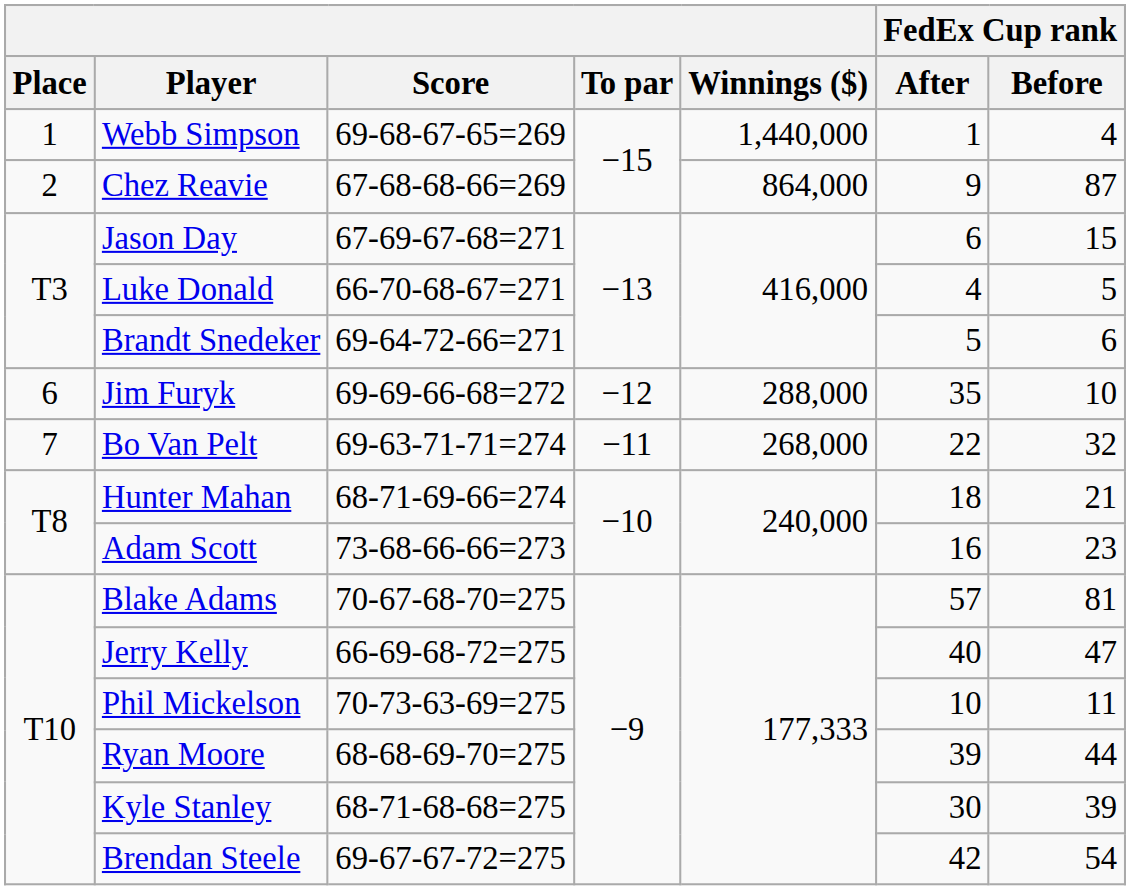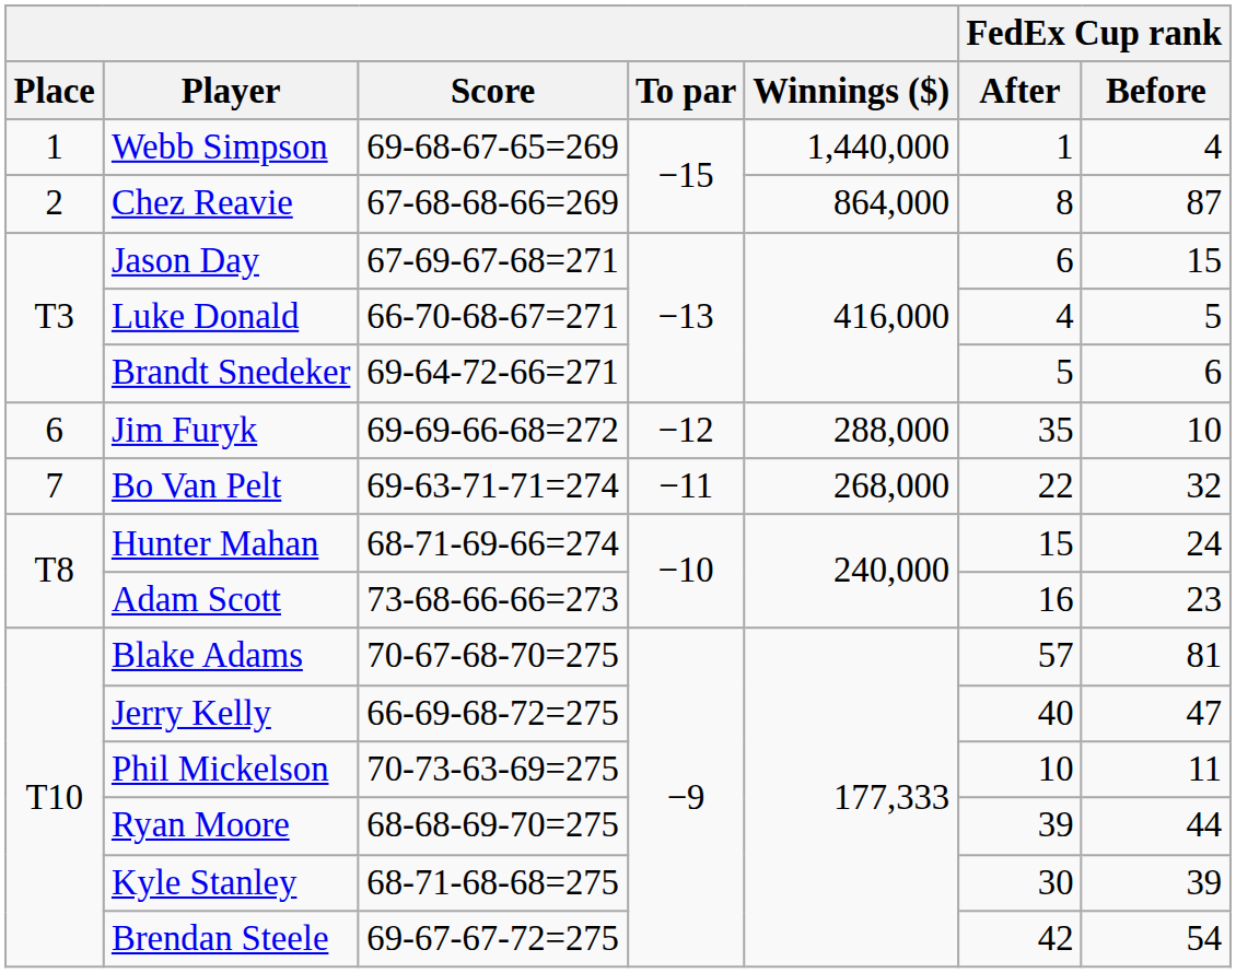 <table class=wikitable>
 <tr>
 <th colspan=5></th>
 <th colspan=2>FedEx Cup rank</th>
 </tr>
 <tr>
 <th>Place</th>
 <th>Player</th>
 <th>Score</th>
 <th>To par</th>
 <th>Winnings ($)</th>
 <th>After</th>
 <th>Before</th>
 </tr>
 <tr>
 <td align=center>1</td>
 <td> <a href='#'>Webb Simpson</a></td>
 <td>69-68-67-65=269</td>
 <td align=center rowspan=2>−15</td>
 <td align=right>1,440,000</td>
 <td align=right>1</td>
 <td align=right>4</td>
 </tr>
 <tr>
 <td align=center>2</td>
 <td> <a href='#'>Chez Reavie</a></td>
 <td>67-68-68-66=269</td>
 <td align=right>864,000</td>
-<td align=right>9</td>
+<td align=right>8</td>
 <td align=right>87</td>
 </tr>
 <tr>
 <td align=center rowspan=3>T3</td>
 <td> <a href='#'>Jason Day</a></td>
 <td>67-69-67-68=271</td>
 <td align=center rowspan=3>−13</td>
 <td align=right rowspan=3>416,000</td>
 <td align=right>6</td>
 <td align=right>15</td>
 </tr>
 <tr>
 <td> <a href='#'>Luke Donald</a></td>
 <td>66-70-68-67=271</td>
 <td align=right>4</td>
 <td align=right>5</td>
 </tr>
 <tr>
 <td> <a href='#'>Brandt Snedeker</a></td>
 <td>69-64-72-66=271</td>
 <td align=right>5</td>
 <td align=right>6</td>
 </tr>
 <tr>
 <td align=center>6</td>
 <td> <a href='#'>Jim Furyk</a></td>
 <td>69-69-66-68=272</td>
 <td align=center>−12</td>
 <td align=right>288,000</td>
 <td align=right>35</td>
 <td align=right>10</td>
 </tr>
 <tr>
 <td align=center>7</td>
 <td> <a href='#'>Bo Van Pelt</a></td>
 <td>69-63-71-71=274</td>
 <td align=center>−11</td>
 <td align=right>268,000</td>
 <td align=right>22</td>
 <td align=right>32</td>
 </tr>
 <tr>
 <td align=center rowspan=2>T8</td>
 <td> <a href='#'>Hunter Mahan</a></td>
 <td>68-71-69-66=274</td>
 <td align=center rowspan=2>−10</td>
 <td align=right rowspan=2>240,000</td>
-<td align=right>18</td>
-<td align=right>21</td>
+<td align=right>15</td>
+<td align=right>24</td>
 </tr>
 <tr>
 <td> <a href='#'>Adam Scott</a></td>
 <td>73-68-66-66=273</td>
 <td align=right>16</td>
 <td align=right>23</td>
 </tr>
 <tr>
 <td align=center rowspan=6>T10</td>
 <td> <a href='#'>Blake Adams</a></td>
 <td>70-67-68-70=275</td>
 <td align=center rowspan=6>−9</td>
 <td align=right rowspan=6>177,333</td>
 <td align=right>57</td>
 <td align=right>81</td>
 </tr>
 <tr>
 <td> <a href='#'>Jerry Kelly</a></td>
 <td>66-69-68-72=275</td>
 <td align=right>40</td>
 <td align=right>47</td>
 </tr>
 <tr>
 <td> <a href='#'>Phil Mickelson</a></td>
 <td>70-73-63-69=275</td>
 <td align=right>10</td>
 <td align=right>11</td>
 </tr>
 <tr>
 <td> <a href='#'>Ryan Moore</a></td>
 <td>68-68-69-70=275</td>
 <td align=right>39</td>
 <td align=right>44</td>
 </tr>
 <tr>
 <td> <a href='#'>Kyle Stanley</a></td>
 <td>68-71-68-68=275</td>
 <td align=right>30</td>
 <td align=right>39</td>
 </tr>
 <tr>
 <td> <a href='#'>Brendan Steele</a></td>
 <td>69-67-67-72=275</td>
 <td align=right>42</td>
 <td align=right>54</td>
 </tr>
 </table>
